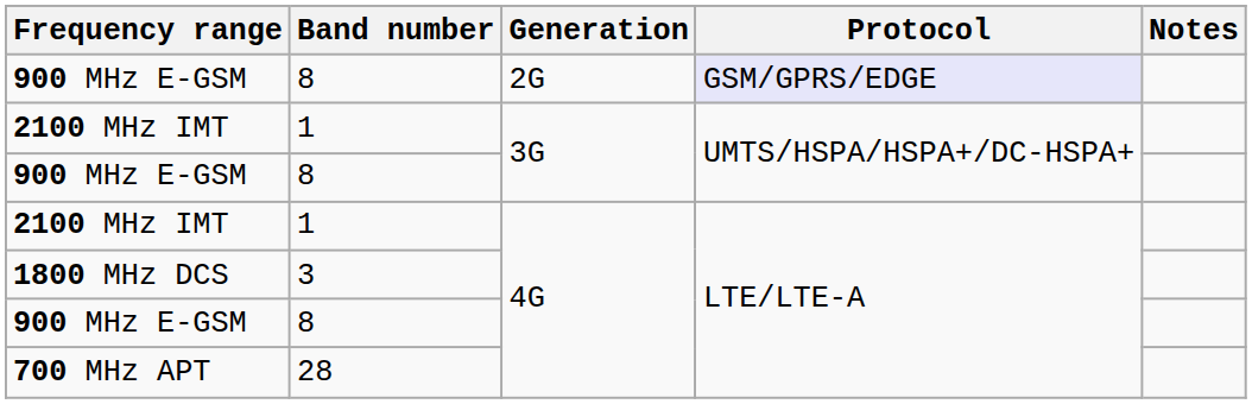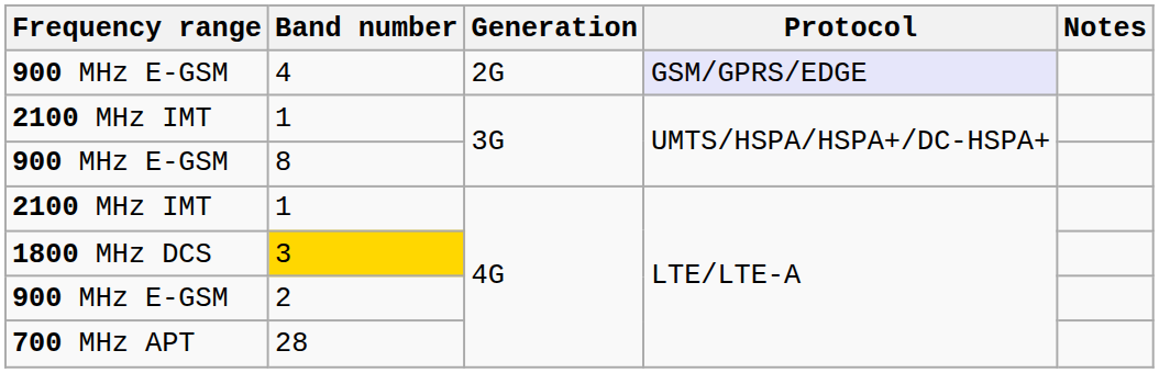 <table class="wikitable sortable">
 <tr>
 <th>Frequency range</th>
 <th>Band number</th>
 <th>Generation</th>
 <th>Protocol</th>
 <th>Notes</th>
 </tr>
 <tr>
 <td><strong>900</strong> MHz E-GSM</td>
-<td>8</td>
+<td>4</td>
 <td>2G</td>
 <td style="background: lavender;">GSM/GPRS/EDGE</td>
 <td></td>
 </tr>
 <tr>
 <td><strong>2100</strong> MHz IMT</td>
 <td>1</td>
 <td rowspan="2">3G</td>
 <td rowspan="2">UMTS/HSPA/HSPA+/DC-HSPA+</td>
 <td></td>
 </tr>
 <tr>
 <td><strong>900</strong> MHz E-GSM</td>
 <td>8</td>
 <td></td>
 </tr>
 <tr>
 <td><strong>2100</strong> MHz IMT</td>
 <td>1</td>
 <td rowspan="4">4G</td>
 <td rowspan="4">LTE/LTE-A</td>
 <td></td>
 </tr>
 <tr>
 <td><strong>1800</strong> MHz DCS</td>
-<td>3</td>
+<td style="background: gold;">3</td>
 <td></td>
 </tr>
 <tr>
 <td><strong>900</strong> MHz E-GSM</td>
-<td>8</td>
+<td>2</td>
 <td></td>
 </tr>
 <tr>
 <td><strong>700</strong> MHz APT</td>
 <td>28</td>
 <td></td>
 </tr>
 </table>
